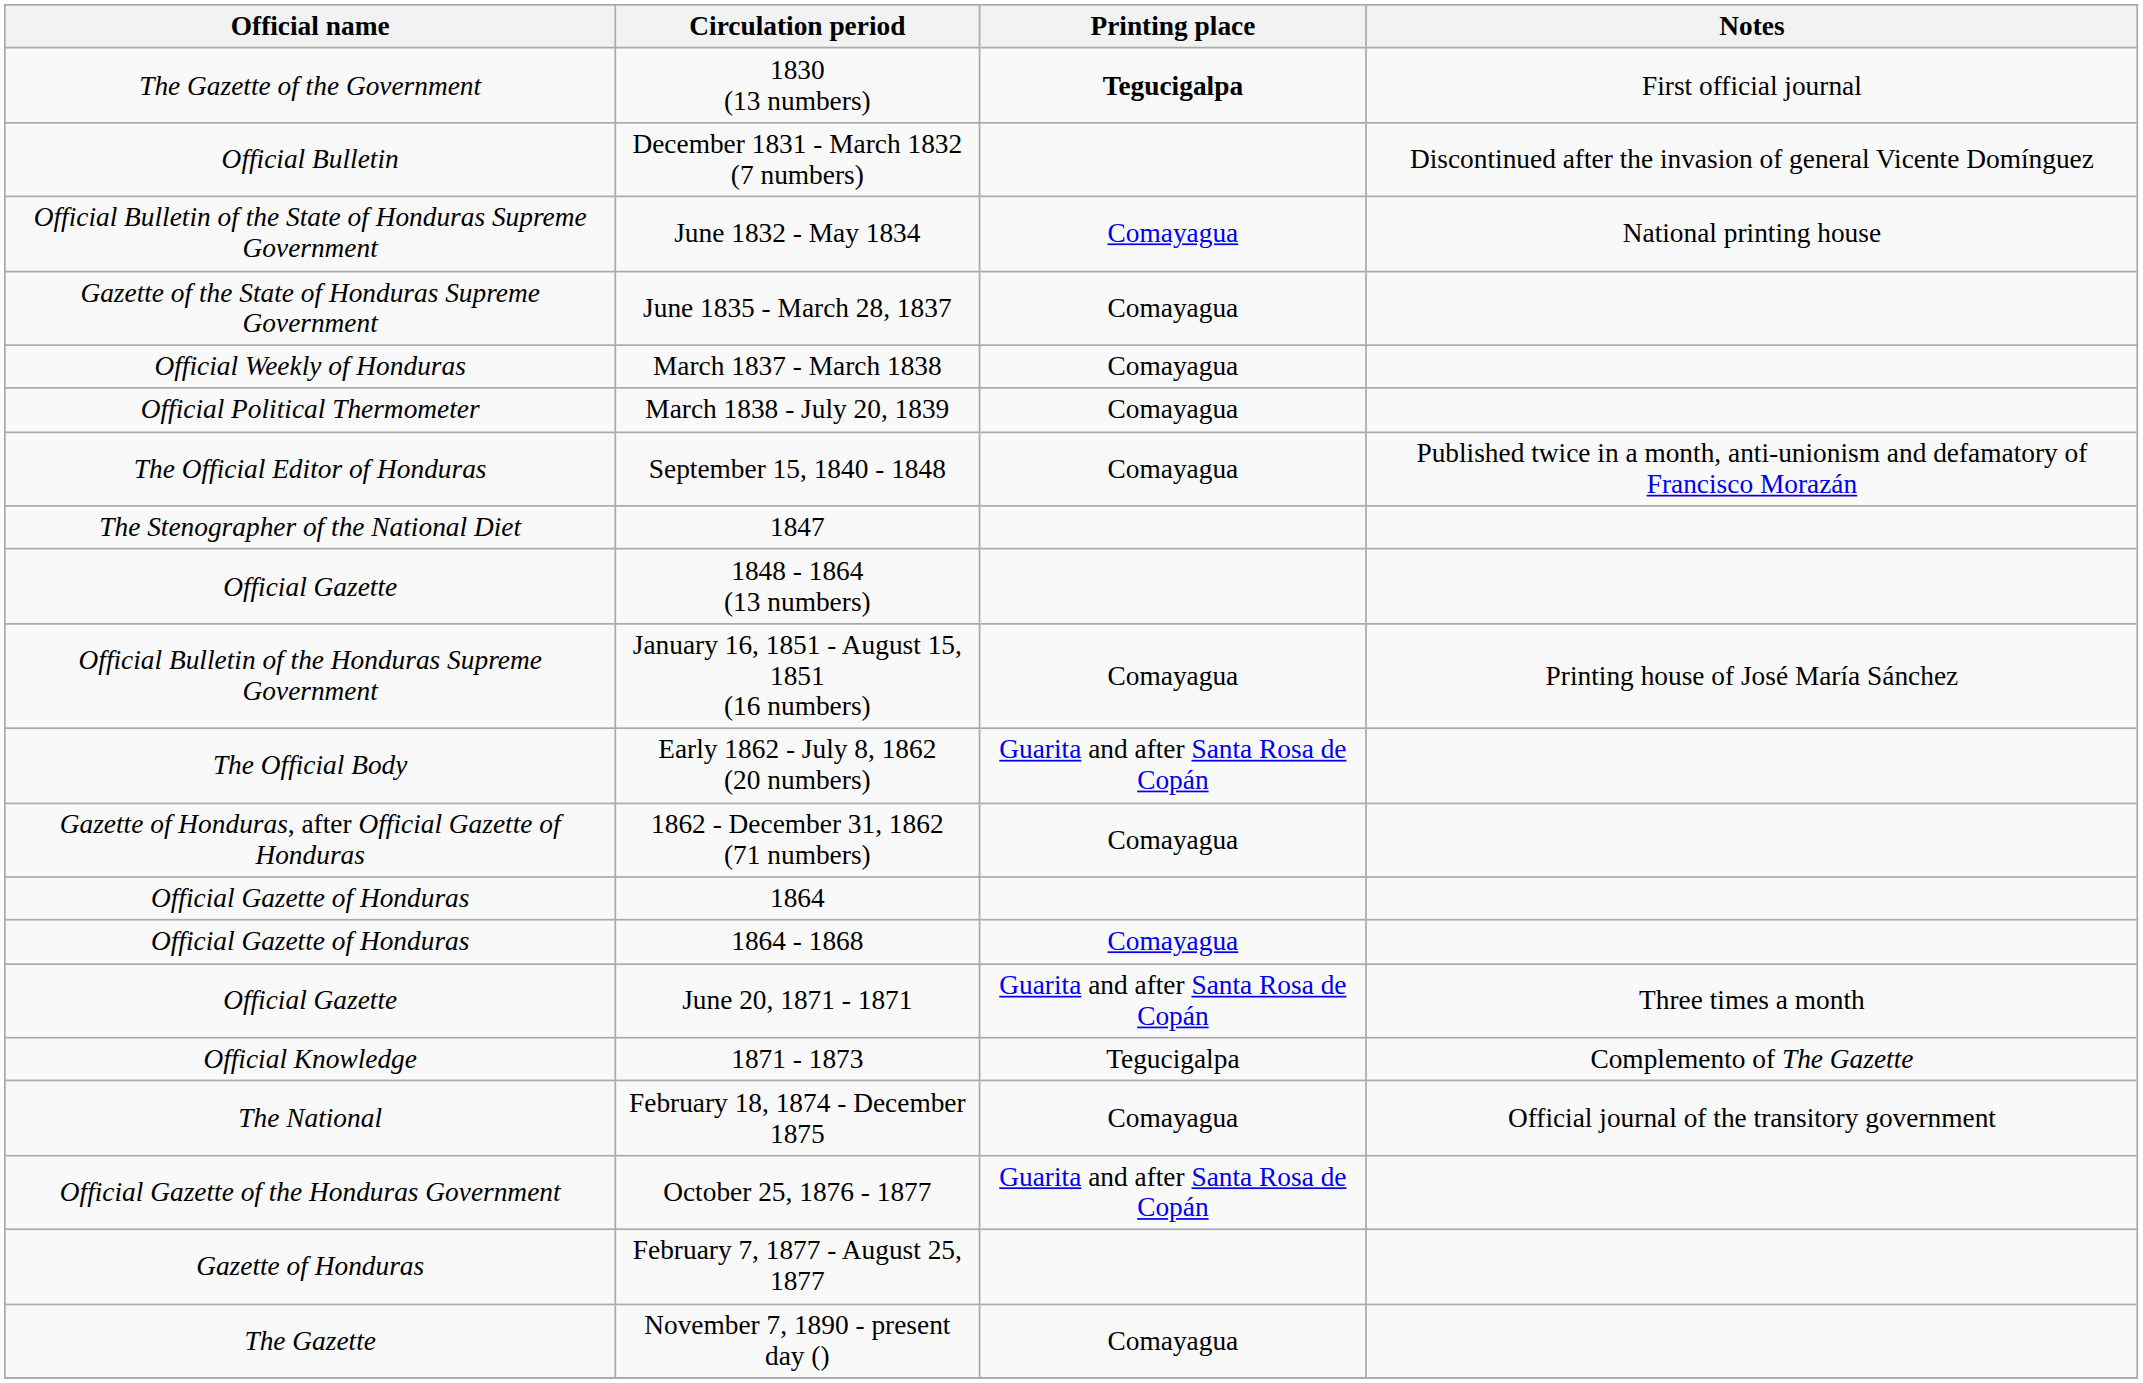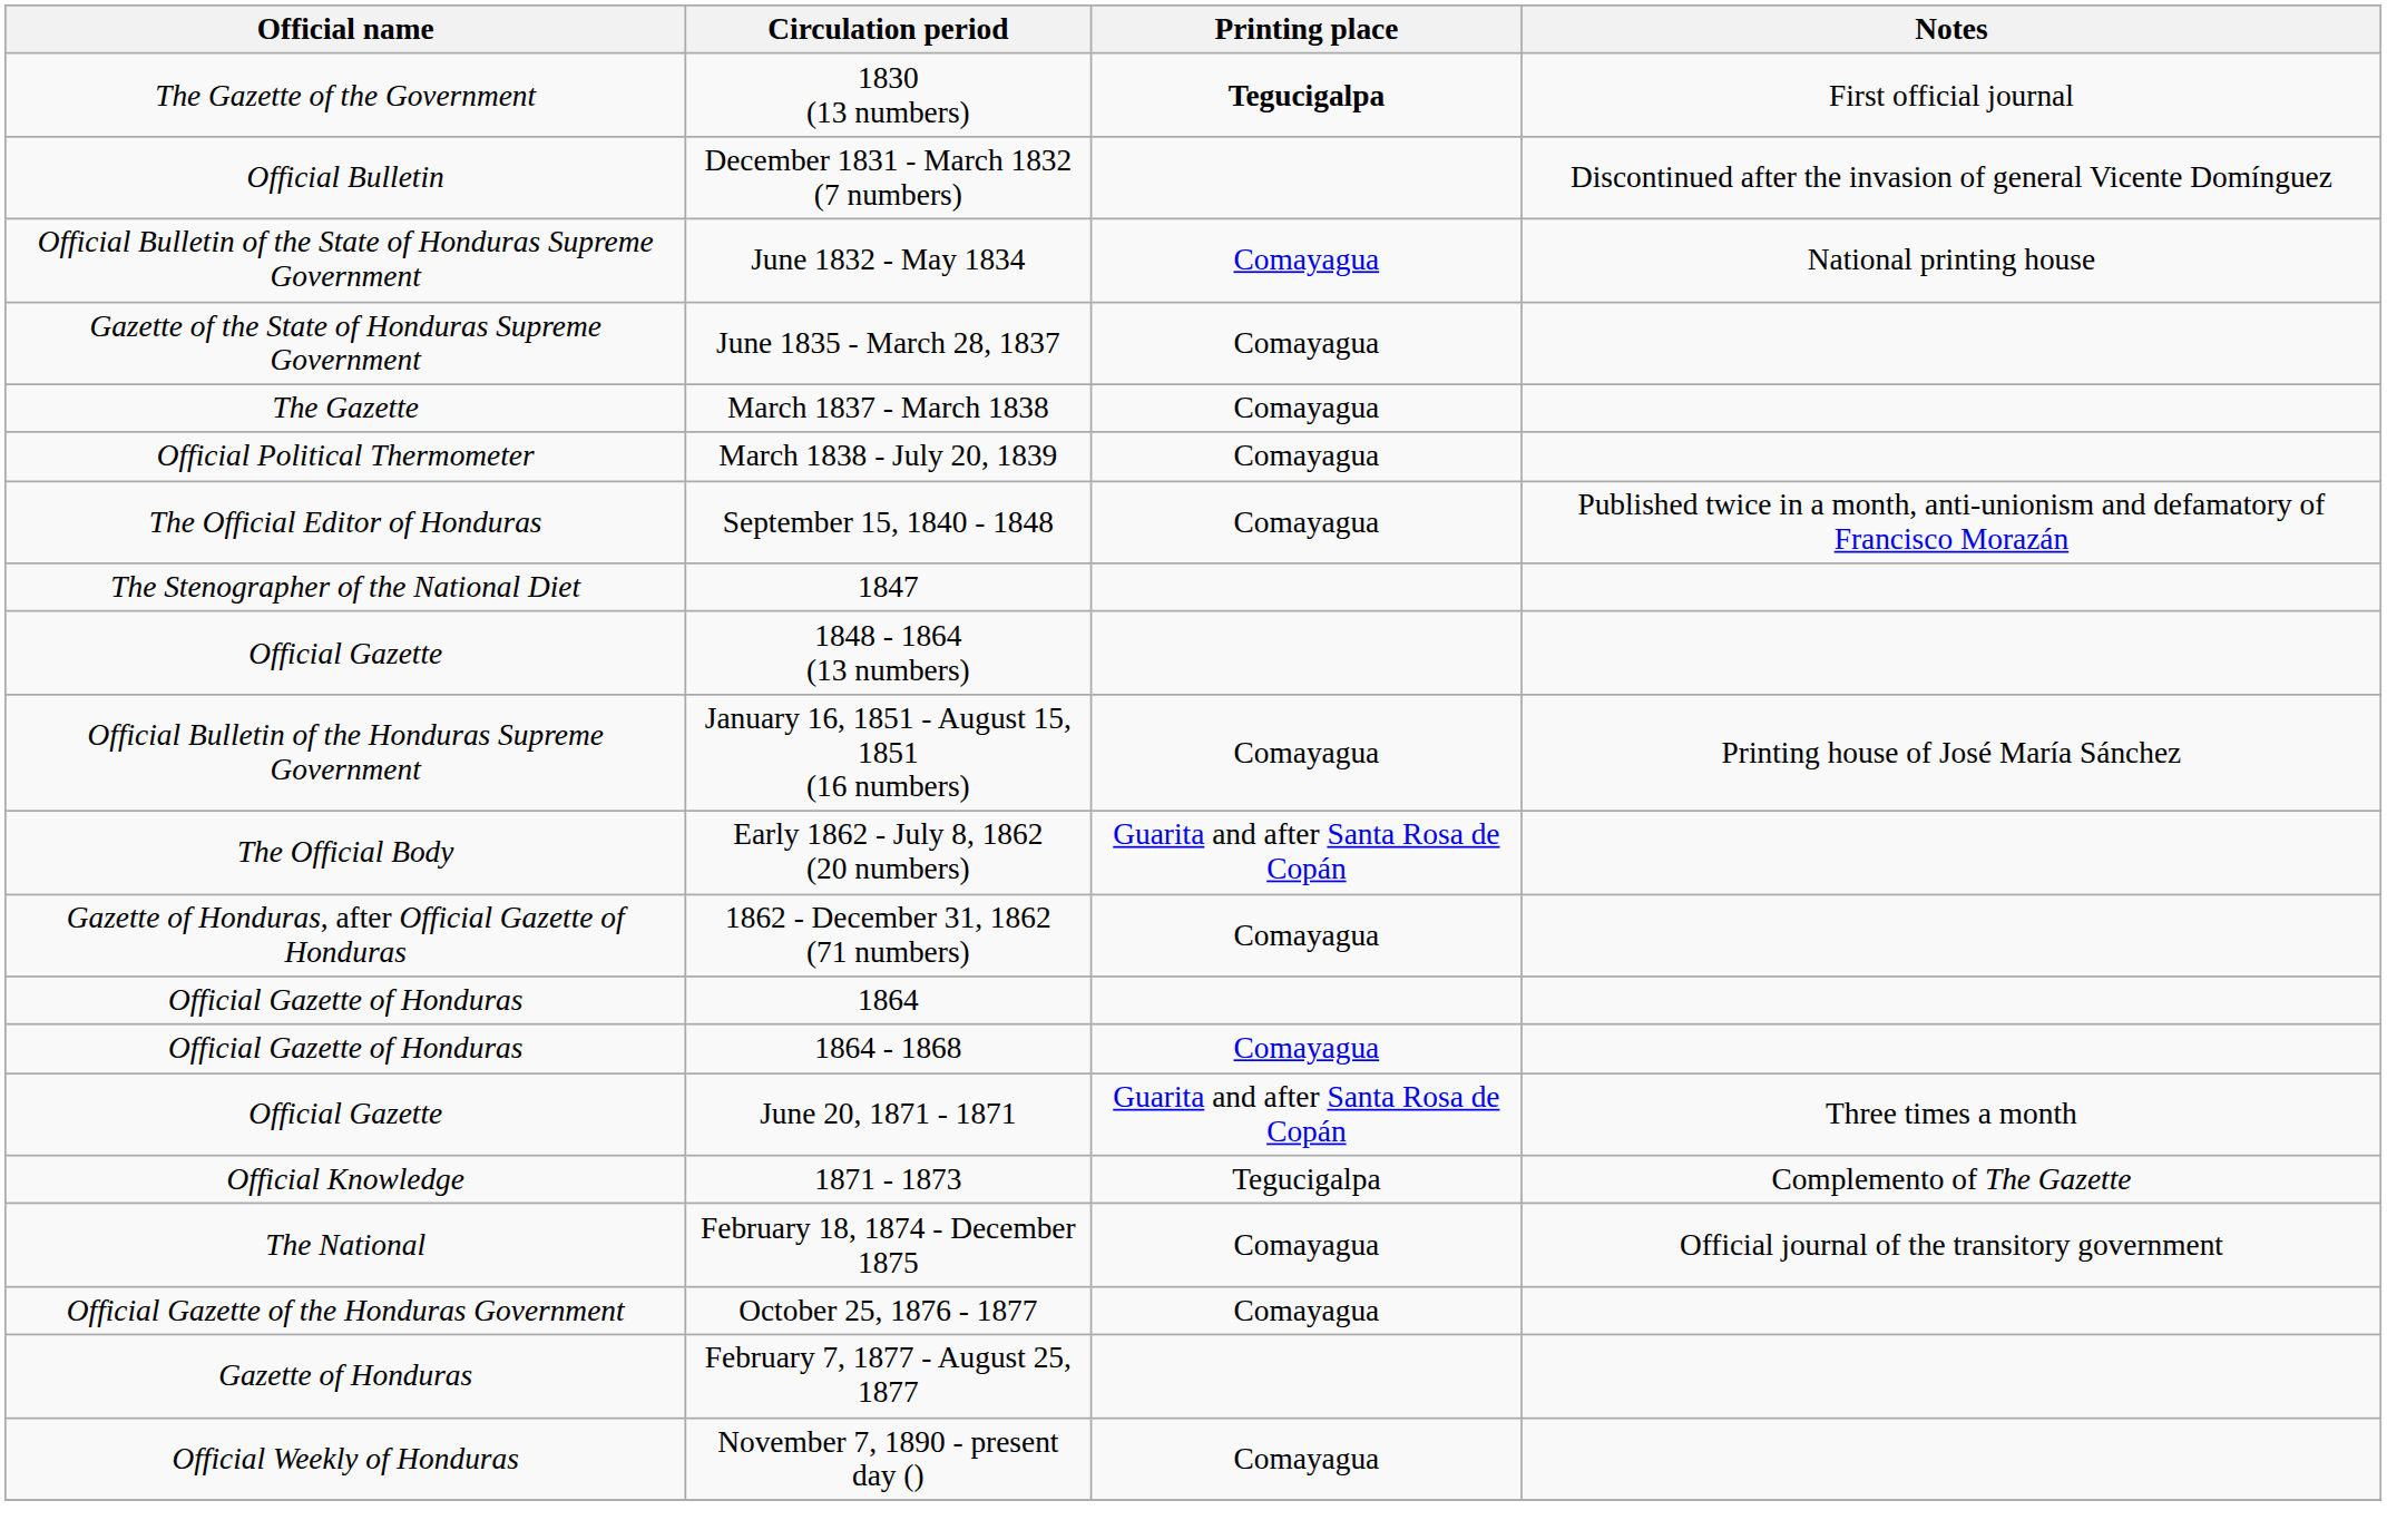 <table class="wikitable" style="text-align:center">
 <tr>
 <th>Official name</th>
 <th>Circulation period</th>
 <th>Printing place</th>
 <th>Notes</th>
 </tr>
 <tr>
 <td><em>The Gazette of the Government</em></td>
 <td>1830<br>(13 numbers)</td>
 <td><strong>Tegucigalpa</strong></td>
 <td>First official journal</td>
 </tr>
 <tr>
 <td><em>Official Bulletin</em></td>
 <td>December 1831 - March 1832<br>(7 numbers)</td>
 <td></td>
 <td>Discontinued after the invasion of general Vicente Domínguez</td>
 </tr>
 <tr>
 <td><em>Official Bulletin of the State of Honduras Supreme Government</em></td>
 <td>June 1832 - May 1834</td>
 <td><a href='#'>Comayagua</a></td>
 <td>National printing house</td>
 </tr>
 <tr>
 <td><em>Gazette of the State of Honduras Supreme Government</em></td>
 <td>June 1835 - March 28, 1837</td>
 <td>Comayagua</td>
 <td></td>
 </tr>
 <tr>
-<td><em>Official Weekly of Honduras</em></td>
+<td><em>The Gazette</em></td>
 <td>March 1837 - March 1838</td>
 <td>Comayagua</td>
 <td></td>
 </tr>
 <tr>
 <td><em>Official Political Thermometer</em></td>
 <td>March 1838 - July 20, 1839</td>
 <td>Comayagua</td>
 <td></td>
 </tr>
 <tr>
 <td><em>The Official Editor of Honduras</em></td>
 <td>September 15, 1840 - 1848</td>
 <td>Comayagua</td>
 <td>Published twice in a month, anti-unionism and defamatory of <a href='#'>Francisco Morazán</a></td>
 </tr>
 <tr>
 <td><em>The Stenographer of the National Diet</em></td>
 <td>1847</td>
 <td></td>
 <td></td>
 </tr>
 <tr>
 <td><em>Official Gazette</em></td>
 <td>1848 - 1864<br>(13 numbers)</td>
 <td></td>
 <td></td>
 </tr>
 <tr>
 <td><em>Official Bulletin of the Honduras  Supreme Government</em></td>
 <td>January 16, 1851 - August 15, 1851<br>(16 numbers)</td>
 <td>Comayagua</td>
 <td>Printing house of José María Sánchez</td>
 </tr>
 <tr>
 <td><em>The Official Body</em></td>
 <td>Early 1862 - July 8, 1862<br>(20 numbers)</td>
 <td><a href='#'>Guarita</a> and after <a href='#'>Santa Rosa de Copán</a></td>
 <td></td>
 </tr>
 <tr>
 <td><em>Gazette of Honduras</em>, after <em>Official Gazette of Honduras</em></td>
 <td>1862 - December 31, 1862<br>(71 numbers)</td>
 <td>Comayagua</td>
 <td></td>
 </tr>
 <tr>
 <td><em>Official Gazette of Honduras</em></td>
 <td>1864</td>
 <td></td>
 <td></td>
 </tr>
 <tr>
 <td><em>Official Gazette of Honduras</em></td>
 <td>1864 - 1868</td>
 <td><a href='#'>Comayagua</a></td>
 <td></td>
 </tr>
 <tr>
 <td><em>Official Gazette</em></td>
 <td>June 20, 1871 - 1871</td>
 <td><a href='#'>Guarita</a> and after <a href='#'>Santa Rosa de Copán</a></td>
 <td>Three times a month</td>
 </tr>
 <tr>
 <td><em>Official Knowledge</em></td>
 <td>1871 - 1873</td>
 <td>Tegucigalpa</td>
 <td>Complemento of <em>The Gazette</em></td>
 </tr>
 <tr>
 <td><em>The National</em></td>
 <td>February 18, 1874 - December 1875</td>
 <td>Comayagua</td>
 <td>Official journal of the transitory government</td>
 </tr>
 <tr>
 <td><em>Official Gazette of the Honduras Government</em></td>
 <td>October 25, 1876 - 1877</td>
-<td><a href='#'>Guarita</a> and after <a href='#'>Santa Rosa de Copán</a></td>
+<td>Comayagua</td>
 <td></td>
 </tr>
 <tr>
 <td><em>Gazette of Honduras</em></td>
 <td>February 7, 1877 - August 25, 1877</td>
 <td></td>
 <td></td>
 </tr>
 <tr>
-<td><em>The Gazette</em></td>
+<td><em>Official Weekly of Honduras</em></td>
 <td>November 7, 1890 - present day ()</td>
 <td>Comayagua</td>
 <td></td>
 </tr>
 <tr>
 </tr>
 </table>
